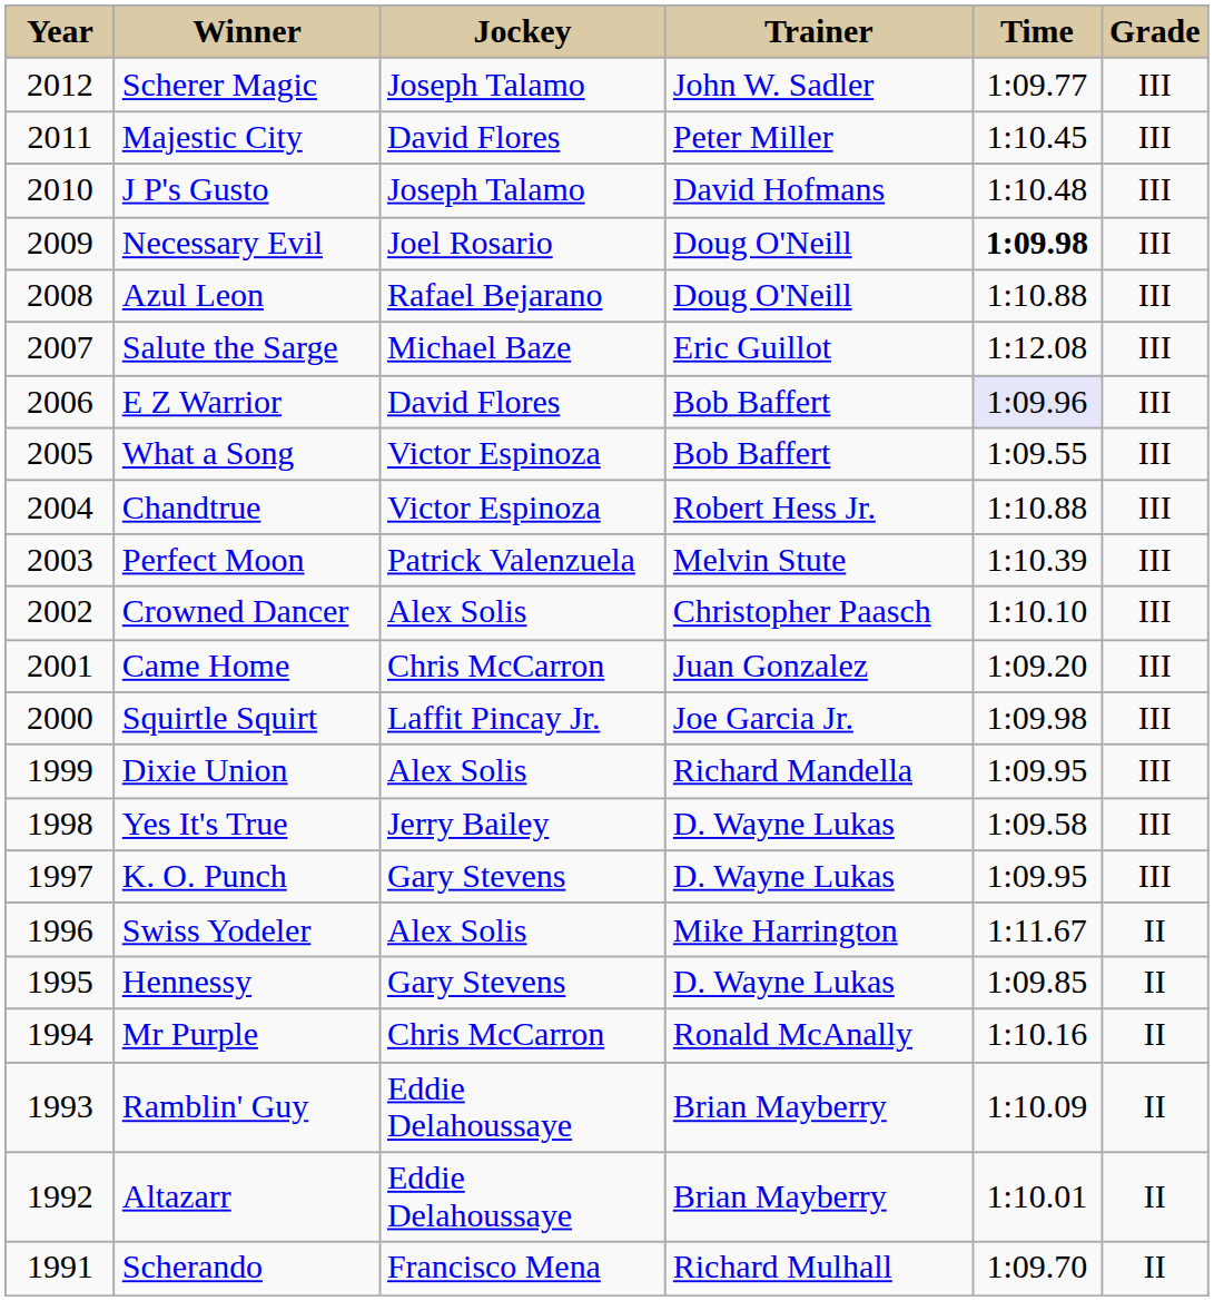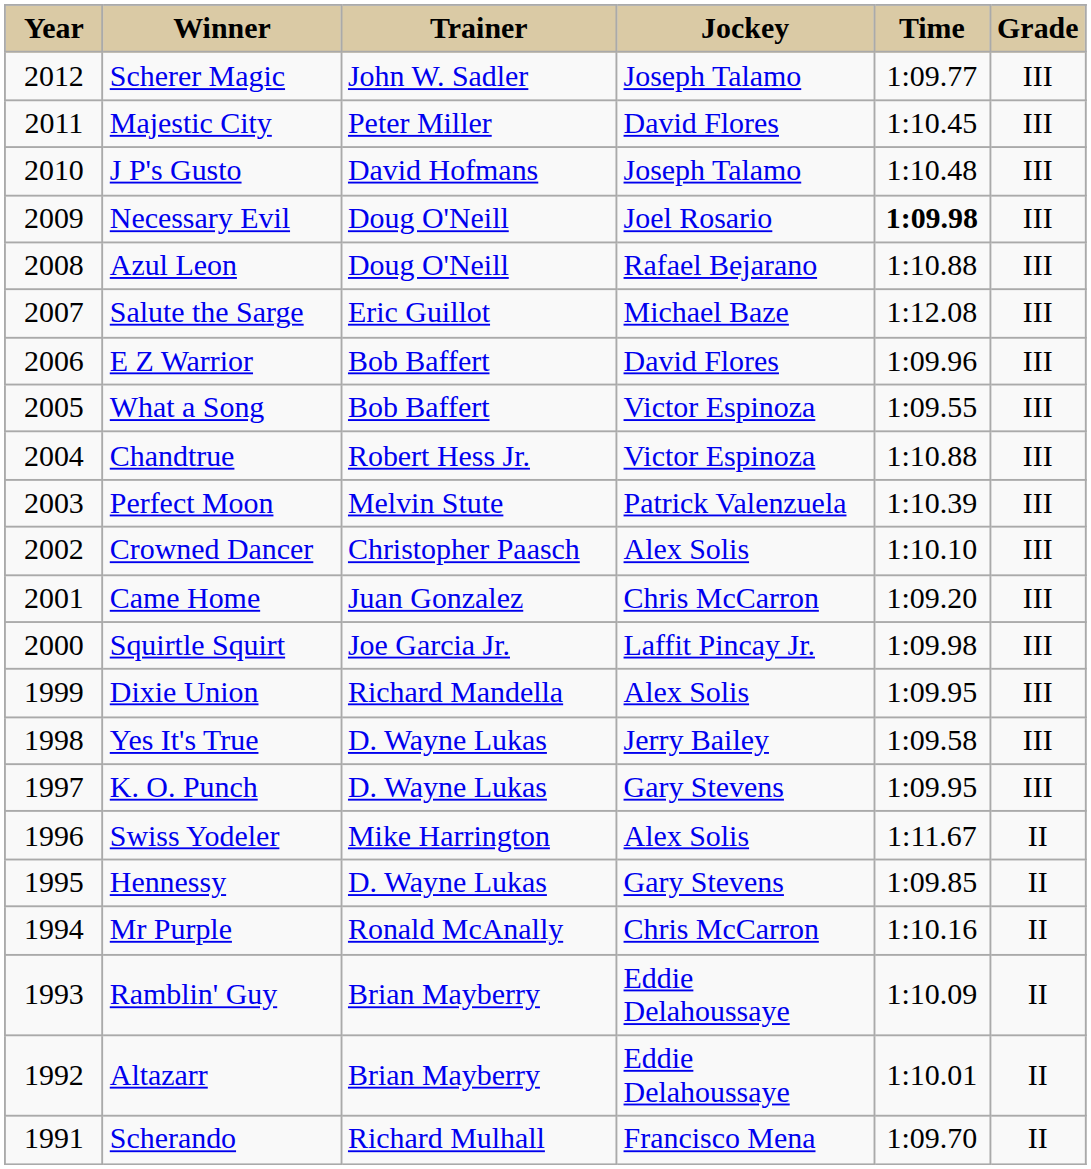 <table class="wikitable sortable">
 <tr>
 <th style="background-color:#DACAA5; width:45px">Year<br></th>
 <th style="background-color:#DACAA5; width:120px">Winner<br></th>
+<th style="background-color:#DACAA5; width:140px">Trainer<br></th>
 <th style="background-color:#DACAA5; width:130px">Jockey<br></th>
-<th style="background-color:#DACAA5; width:140px">Trainer<br></th>
 <th style="background-color:#DACAA5; width:55px">Time <br></th>
 <th style="background-color:#DACAA5; width:35px">Grade<br></th>
 </tr>
 <tr>
 <td align=center>2012</td>
 <td><a href='#'>Scherer Magic</a></td>
+<td><a href='#'>John W. Sadler</a></td>
 <td><a href='#'>Joseph Talamo</a></td>
-<td><a href='#'>John W. Sadler</a></td>
 <td align=center>1:09.77</td>
 <td align=center>III</td>
 </tr>
 <tr>
 <td align=center>2011</td>
 <td><a href='#'>Majestic City</a></td>
+<td><a href='#'>Peter Miller</a></td>
 <td><a href='#'>David Flores</a></td>
-<td><a href='#'>Peter Miller</a></td>
 <td align=center>1:10.45</td>
 <td align=center>III</td>
 </tr>
 <tr>
 <td align=center>2010</td>
 <td><a href='#'>J P's Gusto</a></td>
+<td><a href='#'>David Hofmans</a></td>
 <td><a href='#'>Joseph Talamo</a></td>
-<td><a href='#'>David Hofmans</a></td>
 <td align=center>1:10.48</td>
 <td align=center>III</td>
 </tr>
 <tr>
 <td align=center>2009</td>
 <td><a href='#'>Necessary Evil</a></td>
+<td><a href='#'>Doug O'Neill</a></td>
 <td><a href='#'>Joel Rosario</a></td>
-<td><a href='#'>Doug O'Neill</a></td>
 <td align=center><strong>1:09.98</strong></td>
 <td align=center>III</td>
 </tr>
 <tr>
 <td align=center>2008</td>
 <td><a href='#'>Azul Leon</a></td>
+<td><a href='#'>Doug O'Neill</a></td>
 <td><a href='#'>Rafael Bejarano</a></td>
-<td><a href='#'>Doug O'Neill</a></td>
 <td align=center>1:10.88</td>
 <td align=center>III</td>
 </tr>
 <tr>
 <td align=center>2007</td>
 <td><a href='#'>Salute the Sarge</a></td>
+<td><a href='#'>Eric Guillot</a></td>
 <td><a href='#'>Michael Baze</a></td>
-<td><a href='#'>Eric Guillot</a></td>
 <td align=center>1:12.08</td>
 <td align=center>III</td>
 </tr>
 <tr>
 <td align=center>2006</td>
 <td><a href='#'>E Z Warrior</a></td>
+<td><a href='#'>Bob Baffert</a></td>
 <td><a href='#'>David Flores</a></td>
-<td><a href='#'>Bob Baffert</a></td>
-<td align=center style="background: lavender;">1:09.96</td>
+<td align=center>1:09.96</td>
 <td align=center>III</td>
 </tr>
 <tr>
 <td align=center>2005</td>
 <td><a href='#'>What a Song</a></td>
+<td><a href='#'>Bob Baffert</a></td>
 <td><a href='#'>Victor Espinoza</a></td>
-<td><a href='#'>Bob Baffert</a></td>
 <td align=center>1:09.55</td>
 <td align=center>III</td>
 </tr>
 <tr>
 <td align=center>2004</td>
 <td><a href='#'>Chandtrue</a></td>
+<td><a href='#'>Robert Hess Jr.</a></td>
 <td><a href='#'>Victor Espinoza</a></td>
-<td><a href='#'>Robert Hess Jr.</a></td>
 <td align=center>1:10.88</td>
 <td align=center>III</td>
 </tr>
 <tr>
 <td align=center>2003</td>
 <td><a href='#'>Perfect Moon</a></td>
+<td><a href='#'>Melvin Stute</a></td>
 <td><a href='#'>Patrick Valenzuela</a></td>
-<td><a href='#'>Melvin Stute</a></td>
 <td align=center>1:10.39</td>
 <td align=center>III</td>
 </tr>
 <tr>
 <td align=center>2002</td>
 <td><a href='#'>Crowned Dancer</a></td>
+<td><a href='#'>Christopher Paasch</a></td>
 <td><a href='#'>Alex Solis</a></td>
-<td><a href='#'>Christopher Paasch</a></td>
 <td align=center>1:10.10</td>
 <td align=center>III</td>
 </tr>
 <tr>
 <td align=center>2001</td>
 <td><a href='#'>Came Home</a></td>
+<td><a href='#'>Juan Gonzalez</a></td>
 <td><a href='#'>Chris McCarron</a></td>
-<td><a href='#'>Juan Gonzalez</a></td>
 <td align=center>1:09.20</td>
 <td align=center>III</td>
 </tr>
 <tr>
 <td align=center>2000</td>
 <td><a href='#'>Squirtle Squirt</a></td>
+<td><a href='#'>Joe Garcia Jr.</a></td>
 <td><a href='#'>Laffit Pincay Jr.</a></td>
-<td><a href='#'>Joe Garcia Jr.</a></td>
 <td align=center>1:09.98</td>
 <td align=center>III</td>
 </tr>
 <tr>
 <td align=center>1999</td>
 <td><a href='#'>Dixie Union</a></td>
+<td><a href='#'>Richard Mandella</a></td>
 <td><a href='#'>Alex Solis</a></td>
-<td><a href='#'>Richard Mandella</a></td>
 <td align=center>1:09.95</td>
 <td align=center>III</td>
 </tr>
 <tr>
 <td align=center>1998</td>
 <td><a href='#'>Yes It's True</a></td>
+<td><a href='#'>D. Wayne Lukas</a></td>
 <td><a href='#'>Jerry Bailey</a></td>
-<td><a href='#'>D. Wayne Lukas</a></td>
 <td align=center>1:09.58</td>
 <td align=center>III</td>
 </tr>
 <tr>
 <td align=center>1997</td>
 <td><a href='#'>K. O. Punch</a></td>
+<td><a href='#'>D. Wayne Lukas</a></td>
 <td><a href='#'>Gary Stevens</a></td>
-<td><a href='#'>D. Wayne Lukas</a></td>
 <td align=center>1:09.95</td>
 <td align=center>III</td>
 </tr>
 <tr>
 <td align=center>1996</td>
 <td><a href='#'>Swiss Yodeler</a></td>
+<td><a href='#'>Mike Harrington</a></td>
 <td><a href='#'>Alex Solis</a></td>
-<td><a href='#'>Mike Harrington</a></td>
 <td align=center>1:11.67</td>
 <td align=center>II</td>
 </tr>
 <tr>
 <td align=center>1995</td>
 <td><a href='#'>Hennessy</a></td>
+<td><a href='#'>D. Wayne Lukas</a></td>
 <td><a href='#'>Gary Stevens</a></td>
-<td><a href='#'>D. Wayne Lukas</a></td>
 <td align=center>1:09.85</td>
 <td align=center>II</td>
 </tr>
 <tr>
 <td align=center>1994</td>
 <td><a href='#'>Mr Purple</a></td>
+<td><a href='#'>Ronald McAnally</a></td>
 <td><a href='#'>Chris McCarron</a></td>
-<td><a href='#'>Ronald McAnally</a></td>
 <td align=center>1:10.16</td>
 <td align=center>II</td>
 </tr>
 <tr>
 <td align=center>1993</td>
 <td><a href='#'>Ramblin' Guy</a></td>
+<td><a href='#'>Brian Mayberry</a></td>
 <td><a href='#'>Eddie Delahoussaye</a></td>
-<td><a href='#'>Brian Mayberry</a></td>
 <td align=center>1:10.09</td>
 <td align=center>II</td>
 </tr>
 <tr>
 <td align=center>1992</td>
 <td><a href='#'>Altazarr</a></td>
+<td><a href='#'>Brian Mayberry</a></td>
 <td><a href='#'>Eddie Delahoussaye</a></td>
-<td><a href='#'>Brian Mayberry</a></td>
 <td align=center>1:10.01</td>
 <td align=center>II</td>
 </tr>
 <tr>
 <td align=center>1991</td>
 <td><a href='#'>Scherando</a></td>
+<td><a href='#'>Richard Mulhall</a></td>
 <td><a href='#'>Francisco Mena</a></td>
-<td><a href='#'>Richard Mulhall</a></td>
 <td align=center>1:09.70</td>
 <td align=center>II</td>
 </tr>
 </table>
